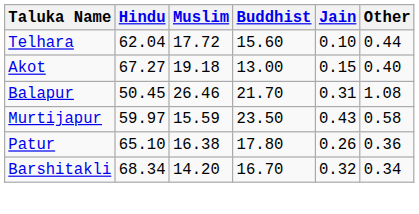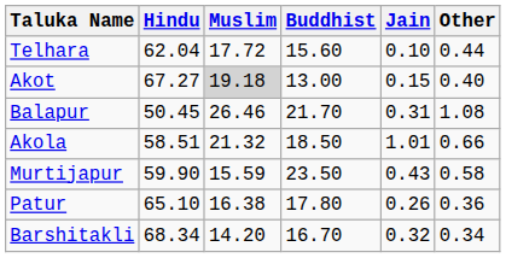 <table class="sortable wikitable">
 <tr>
 <th>Taluka Name</th>
 <th><a href='#'>Hindu</a></th>
 <th><a href='#'>Muslim</a></th>
 <th><a href='#'>Buddhist</a></th>
 <th><a href='#'>Jain</a></th>
 <th>Other</th>
 </tr>
 <tr>
 <td><a href='#'>Telhara</a></td>
 <td>62.04</td>
 <td>17.72</td>
 <td>15.60</td>
 <td>0.10</td>
 <td>0.44</td>
 </tr>
 <tr>
 <td><a href='#'>Akot</a></td>
 <td>67.27</td>
-<td>19.18</td>
+<td style="background: lightgrey;">19.18</td>
 <td>13.00</td>
 <td>0.15</td>
 <td>0.40</td>
 </tr>
 <tr>
 <td><a href='#'>Balapur</a></td>
 <td>50.45</td>
 <td>26.46</td>
 <td>21.70</td>
 <td>0.31</td>
 <td>1.08</td>
 </tr>
 <tr>
+<td><a href='#'>Akola</a></td>
+<td>58.51</td>
+<td>21.32</td>
+<td>18.50</td>
+<td>1.01</td>
+<td>0.66</td>
+</tr>
+<tr>
 <td><a href='#'>Murtijapur</a></td>
-<td>59.97</td>
+<td>59.90</td>
 <td>15.59</td>
 <td>23.50</td>
 <td>0.43</td>
 <td>0.58</td>
 </tr>
 <tr>
 <td><a href='#'>Patur</a></td>
 <td>65.10</td>
 <td>16.38</td>
 <td>17.80</td>
 <td>0.26</td>
 <td>0.36</td>
 </tr>
 <tr>
 <td><a href='#'>Barshitakli</a></td>
 <td>68.34</td>
 <td>14.20</td>
 <td>16.70</td>
 <td>0.32</td>
 <td>0.34</td>
 </tr>
 </table>
